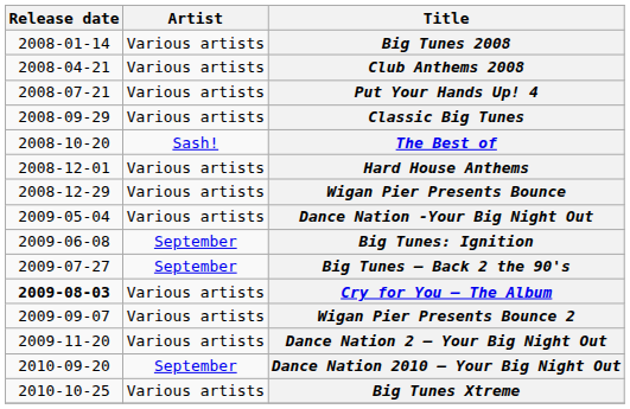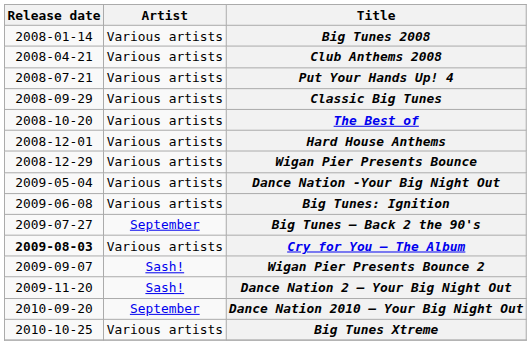 <table class="wikitable plainrowheaders" style="text-align:center;">
 <tr>
 <th>Release date</th>
 <th>Artist</th>
 <th>Title</th>
 </tr>
 <tr>
 <td align="center">2008-01-14</td>
 <td>Various artists</td>
 <th scope="row"><em>Big Tunes 2008</em></th>
 </tr>
 <tr>
 <td align="center">2008-04-21</td>
 <td>Various artists</td>
 <th scope="row"><em>Club Anthems 2008</em></th>
 </tr>
 <tr>
 <td align="center">2008-07-21</td>
 <td>Various artists</td>
 <th scope="row"><em>Put Your Hands Up! 4</em></th>
 </tr>
 <tr>
 <td align="center">2008-09-29</td>
 <td>Various artists</td>
 <th scope="row"><em>Classic Big Tunes</em></th>
 </tr>
 <tr>
 <td align="center">2008-10-20</td>
-<td><a href='#'>Sash!</a></td>
+<td>Various artists</td>
 <th scope="row"><em><a href='#'>The Best of</a></em></th>
 </tr>
 <tr>
 <td align="center">2008-12-01</td>
 <td>Various artists</td>
 <th scope="row"><em>Hard House Anthems</em></th>
 </tr>
 <tr>
 <td align="center">2008-12-29</td>
 <td>Various artists</td>
 <th scope="row"><em>Wigan Pier Presents Bounce</em></th>
 </tr>
 <tr>
 <td align="center">2009-05-04</td>
 <td>Various artists</td>
 <th scope="row"><em>Dance Nation -Your Big Night Out</em></th>
 </tr>
 <tr>
 <td align="center">2009-06-08</td>
-<td><a href='#'>September</a></td>
+<td>Various artists</td>
 <th scope="row"><em>Big Tunes: Ignition</em></th>
 </tr>
 <tr>
 <td align="center">2009-07-27</td>
 <td><a href='#'>September</a></td>
 <th scope="row"><em>Big Tunes – Back 2 the 90's</em></th>
 </tr>
 <tr>
 <td align="center"><strong>2009-08-03</strong></td>
 <td>Various artists</td>
 <th scope="row"><em><a href='#'>Cry for You – The Album</a></em></th>
 </tr>
 <tr>
 <td align="center">2009-09-07</td>
-<td>Various artists</td>
+<td><a href='#'>Sash!</a></td>
 <th scope="row"><em>Wigan Pier Presents Bounce 2</em></th>
 </tr>
 <tr>
 <td align="center">2009-11-20</td>
-<td>Various artists</td>
+<td><a href='#'>Sash!</a></td>
 <th scope="row"><em>Dance Nation 2 – Your Big Night Out</em></th>
 </tr>
 <tr>
 <td align="center">2010-09-20</td>
 <td><a href='#'>September</a></td>
 <th scope="row"><em>Dance Nation 2010 – Your Big Night Out</em></th>
 </tr>
 <tr>
 <td align="center">2010-10-25</td>
 <td>Various artists</td>
 <th scope="row"><em>Big Tunes Xtreme</em></th>
 </tr>
 <tr>
 </tr>
 </table>
